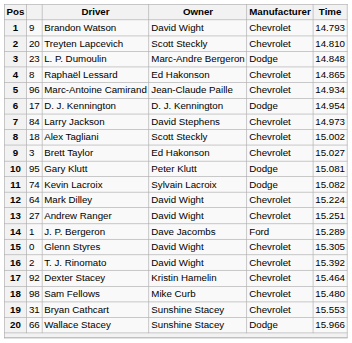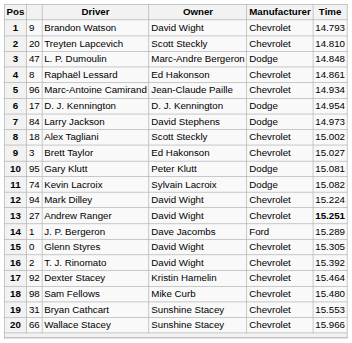 <table class="wikitable" style="font-size:98%">
 <tr>
 <th>Pos</th>
 <th></th>
 <th>Driver</th>
 <th>Owner</th>
 <th>Manufacturer</th>
 <th>Time</th>
 </tr>
 <tr>
 <th>1</th>
 <td>9</td>
 <td>Brandon Watson</td>
 <td>David Wight</td>
 <td>Chevrolet</td>
 <td>14.793</td>
 </tr>
 <tr>
 <th>2</th>
 <td>20</td>
 <td>Treyten Lapcevich</td>
 <td>Scott Steckly</td>
 <td>Chevrolet</td>
 <td>14.810</td>
 </tr>
 <tr>
 <th>3</th>
-<td>23</td>
+<td>47</td>
 <td>L. P. Dumoulin</td>
 <td>Marc-Andre Bergeron</td>
 <td>Dodge</td>
 <td>14.848</td>
 </tr>
 <tr>
 <th>4</th>
 <td>8</td>
 <td>Raphaël Lessard</td>
 <td>Ed Hakonson</td>
 <td>Chevrolet</td>
-<td>14.865</td>
+<td>14.861</td>
 </tr>
 <tr>
 <th>5</th>
 <td>96</td>
 <td>Marc-Antoine Camirand</td>
 <td>Jean-Claude Paille</td>
 <td>Chevrolet</td>
 <td>14.934</td>
 </tr>
 <tr>
 <th>6</th>
 <td>17</td>
 <td>D. J. Kennington</td>
 <td>D. J. Kennington</td>
 <td>Dodge</td>
 <td>14.954</td>
 </tr>
 <tr>
 <th>7</th>
 <td>84</td>
 <td>Larry Jackson</td>
 <td>David Stephens</td>
-<td>Chevrolet</td>
+<td>Dodge</td>
 <td>14.973</td>
 </tr>
 <tr>
 <th>8</th>
 <td>18</td>
 <td>Alex Tagliani</td>
 <td>Scott Steckly</td>
 <td>Chevrolet</td>
 <td>15.002</td>
 </tr>
 <tr>
 <th>9</th>
 <td>3</td>
 <td>Brett Taylor</td>
 <td>Ed Hakonson</td>
 <td>Chevrolet</td>
 <td>15.027</td>
 </tr>
 <tr>
 <th>10</th>
 <td>95</td>
 <td>Gary Klutt</td>
 <td>Peter Klutt</td>
 <td>Dodge</td>
 <td>15.081</td>
 </tr>
 <tr>
 <th>11</th>
 <td>74</td>
 <td>Kevin Lacroix</td>
 <td>Sylvain Lacroix</td>
 <td>Dodge</td>
 <td>15.082</td>
 </tr>
 <tr>
 <th>12</th>
-<td>64</td>
+<td>94</td>
 <td>Mark Dilley</td>
 <td>David Wight</td>
 <td>Chevrolet</td>
 <td>15.224</td>
 </tr>
 <tr>
 <th>13</th>
 <td>27</td>
 <td>Andrew Ranger</td>
 <td>David Wight</td>
 <td>Chevrolet</td>
-<td>15.251</td>
+<td><strong>15.251</strong></td>
 </tr>
 <tr>
 <th>14</th>
 <td>1</td>
 <td>J. P. Bergeron</td>
 <td>Dave Jacombs</td>
 <td>Ford</td>
 <td>15.289</td>
 </tr>
 <tr>
 <th>15</th>
 <td>0</td>
 <td>Glenn Styres</td>
 <td>David Wight</td>
 <td>Chevrolet</td>
 <td>15.305</td>
 </tr>
 <tr>
 <th>16</th>
 <td>2</td>
 <td>T. J. Rinomato</td>
 <td>David Wight</td>
 <td>Chevrolet</td>
 <td>15.392</td>
 </tr>
 <tr>
 <th>17</th>
 <td>92</td>
 <td>Dexter Stacey</td>
 <td>Kristin Hamelin</td>
 <td>Chevrolet</td>
 <td>15.464</td>
 </tr>
 <tr>
 <th>18</th>
 <td>98</td>
 <td>Sam Fellows</td>
 <td>Mike Curb</td>
 <td>Chevrolet</td>
 <td>15.480</td>
 </tr>
 <tr>
 <th>19</th>
 <td>31</td>
 <td>Bryan Cathcart</td>
 <td>Sunshine Stacey</td>
 <td>Chevrolet</td>
 <td>15.553</td>
 </tr>
 <tr>
 <th>20</th>
 <td>66</td>
 <td>Wallace Stacey</td>
 <td>Sunshine Stacey</td>
-<td>Dodge</td>
+<td>Chevrolet</td>
 <td>15.966</td>
 </tr>
 <tr>
 <th colspan="6"></th>
 </tr>
 <tr>
 </tr>
 </table>
